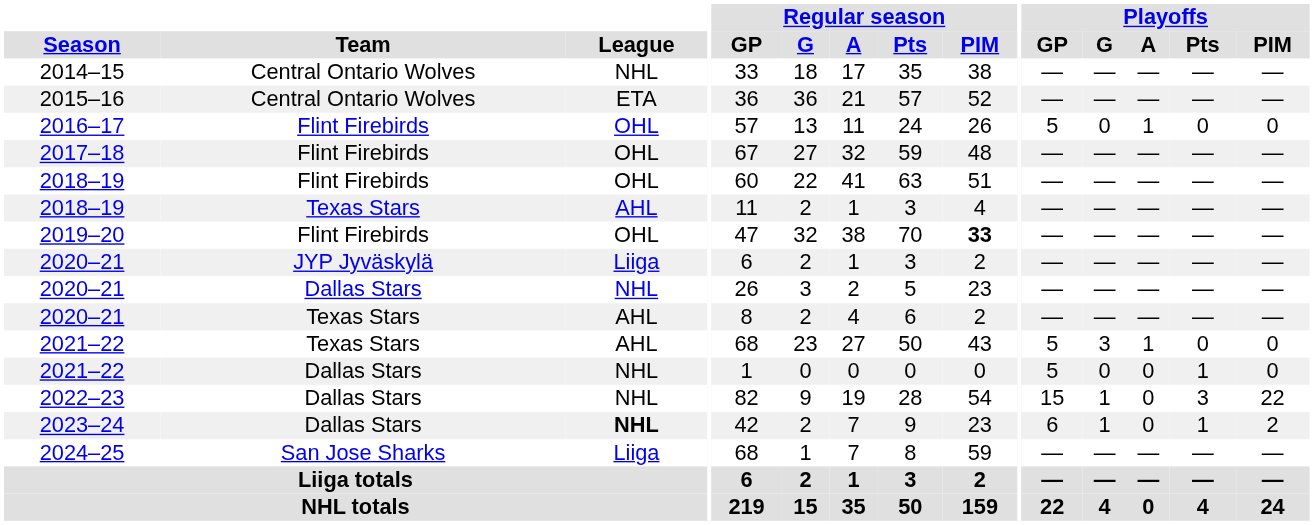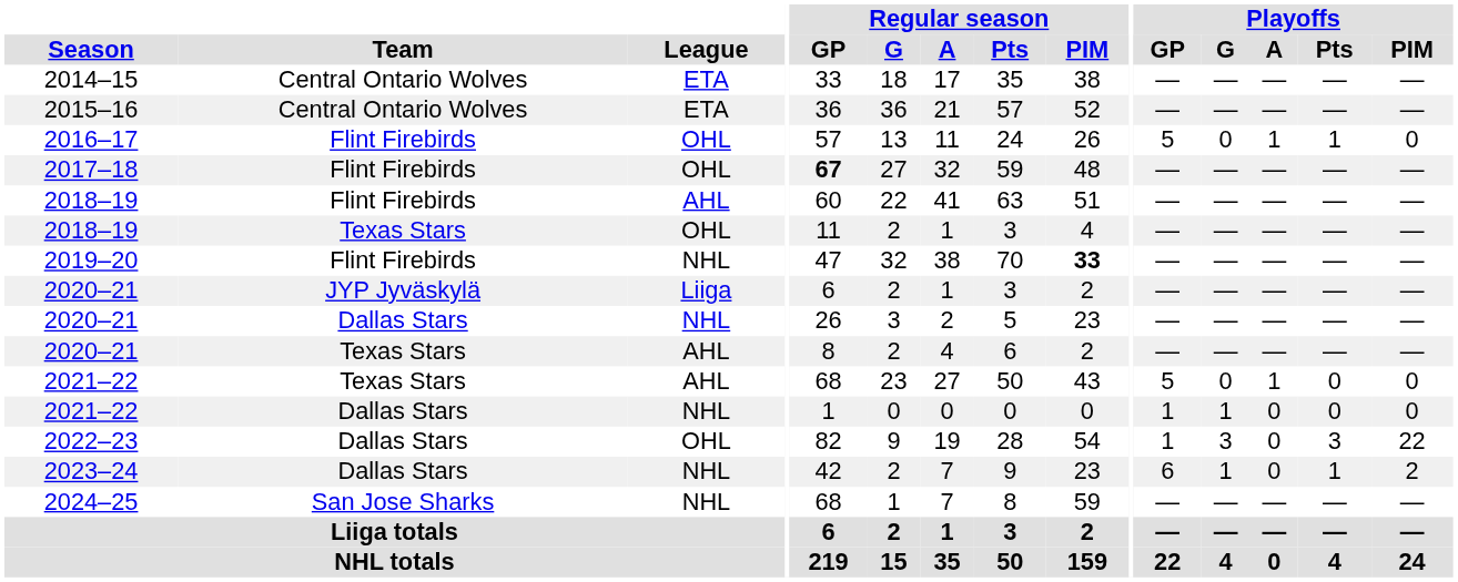 <table border="0" cellpadding="1" cellspacing="0" style="text-align:center; width:60em">
 <tr bgcolor="#e0e0e0">
 <th colspan="3" bgcolor="#ffffff"></th>
 <th rowspan="101" bgcolor="#ffffff"></th>
 <th colspan="5"><a href='#'>Regular season</a></th>
 <th rowspan="101" bgcolor="#ffffff"></th>
 <th colspan="5"><a href='#'>Playoffs</a></th>
 </tr>
 <tr bgcolor="#e0e0e0">
 <th><a href='#'>Season</a></th>
 <th>Team</th>
 <th>League</th>
 <th>GP</th>
 <th><a href='#'>G</a></th>
 <th><a href='#'>A</a></th>
 <th><a href='#'>Pts</a></th>
 <th><a href='#'>PIM</a></th>
 <th>GP</th>
 <th>G</th>
 <th>A</th>
 <th>Pts</th>
 <th>PIM</th>
 </tr>
 <tr>
 <td>2014–15</td>
 <td>Central Ontario Wolves</td>
-<td>NHL</td>
+<td><a href='#'>ETA</a></td>
 <td>33</td>
 <td>18</td>
 <td>17</td>
 <td>35</td>
 <td>38</td>
 <td>—</td>
 <td>—</td>
 <td>—</td>
 <td>—</td>
 <td>—</td>
 </tr>
 <tr bgcolor="#f0f0f0">
 <td>2015–16</td>
 <td>Central Ontario Wolves</td>
 <td>ETA</td>
 <td>36</td>
 <td>36</td>
 <td>21</td>
 <td>57</td>
 <td>52</td>
 <td>—</td>
 <td>—</td>
 <td>—</td>
 <td>—</td>
 <td>—</td>
 </tr>
 <tr>
 <td><a href='#'>2016–17</a></td>
 <td><a href='#'>Flint Firebirds</a></td>
 <td><a href='#'>OHL</a></td>
 <td>57</td>
 <td>13</td>
 <td>11</td>
 <td>24</td>
 <td>26</td>
 <td>5</td>
 <td>0</td>
 <td>1</td>
-<td>0</td>
+<td>1</td>
 <td>0</td>
 </tr>
 <tr bgcolor="#f0f0f0">
 <td><a href='#'>2017–18</a></td>
 <td>Flint Firebirds</td>
 <td>OHL</td>
-<td>67</td>
+<td><strong>67</strong></td>
 <td>27</td>
 <td>32</td>
 <td>59</td>
 <td>48</td>
 <td>—</td>
 <td>—</td>
 <td>—</td>
 <td>—</td>
 <td>—</td>
 </tr>
 <tr>
 <td><a href='#'>2018–19</a></td>
 <td>Flint Firebirds</td>
-<td>OHL</td>
+<td><a href='#'>AHL</a></td>
 <td>60</td>
 <td>22</td>
 <td>41</td>
 <td>63</td>
 <td>51</td>
 <td>—</td>
 <td>—</td>
 <td>—</td>
 <td>—</td>
 <td>—</td>
 </tr>
 <tr bgcolor="#f0f0f0">
 <td><a href='#'>2018–19</a></td>
 <td><a href='#'>Texas Stars</a></td>
-<td><a href='#'>AHL</a></td>
+<td>OHL</td>
 <td>11</td>
 <td>2</td>
 <td>1</td>
 <td>3</td>
 <td>4</td>
 <td>—</td>
 <td>—</td>
 <td>—</td>
 <td>—</td>
 <td>—</td>
 </tr>
 <tr>
 <td><a href='#'>2019–20</a></td>
 <td>Flint Firebirds</td>
-<td>OHL</td>
+<td>NHL</td>
 <td>47</td>
 <td>32</td>
 <td>38</td>
 <td>70</td>
 <td><strong>33</strong></td>
 <td>—</td>
 <td>—</td>
 <td>—</td>
 <td>—</td>
 <td>—</td>
 </tr>
 <tr bgcolor="#f0f0f0">
 <td><a href='#'>2020–21</a></td>
 <td><a href='#'>JYP Jyväskylä</a></td>
 <td><a href='#'>Liiga</a></td>
 <td>6</td>
 <td>2</td>
 <td>1</td>
 <td>3</td>
 <td>2</td>
 <td>—</td>
 <td>—</td>
 <td>—</td>
 <td>—</td>
 <td>—</td>
 </tr>
 <tr>
 <td><a href='#'>2020–21</a></td>
 <td><a href='#'>Dallas Stars</a></td>
 <td><a href='#'>NHL</a></td>
 <td>26</td>
 <td>3</td>
 <td>2</td>
 <td>5</td>
 <td>23</td>
 <td>—</td>
 <td>—</td>
 <td>—</td>
 <td>—</td>
 <td>—</td>
 </tr>
 <tr bgcolor="#f0f0f0">
 <td><a href='#'>2020–21</a></td>
 <td>Texas Stars</td>
 <td>AHL</td>
 <td>8</td>
 <td>2</td>
 <td>4</td>
 <td>6</td>
 <td>2</td>
 <td>—</td>
 <td>—</td>
 <td>—</td>
 <td>—</td>
 <td>—</td>
 </tr>
 <tr>
 <td><a href='#'>2021–22</a></td>
 <td>Texas Stars</td>
 <td>AHL</td>
 <td>68</td>
 <td>23</td>
 <td>27</td>
 <td>50</td>
 <td>43</td>
 <td>5</td>
-<td>3</td>
+<td>0</td>
 <td>1</td>
 <td>0</td>
 <td>0</td>
 </tr>
 <tr bgcolor="#f0f0f0">
 <td><a href='#'>2021–22</a></td>
 <td>Dallas Stars</td>
 <td>NHL</td>
 <td>1</td>
 <td>0</td>
 <td>0</td>
 <td>0</td>
 <td>0</td>
-<td>5</td>
+<td>1</td>
+<td>1</td>
 <td>0</td>
 <td>0</td>
-<td>1</td>
 <td>0</td>
 </tr>
 <tr>
 <td><a href='#'>2022–23</a></td>
 <td>Dallas Stars</td>
-<td>NHL</td>
+<td>OHL</td>
 <td>82</td>
 <td>9</td>
 <td>19</td>
 <td>28</td>
 <td>54</td>
-<td>15</td>
 <td>1</td>
+<td>3</td>
 <td>0</td>
 <td>3</td>
 <td>22</td>
 </tr>
 <tr bgcolor="#f0f0f0">
 <td><a href='#'>2023–24</a></td>
 <td>Dallas Stars</td>
-<td><strong>NHL</strong></td>
+<td>NHL</td>
 <td>42</td>
 <td>2</td>
 <td>7</td>
 <td>9</td>
 <td>23</td>
 <td>6</td>
 <td>1</td>
 <td>0</td>
 <td>1</td>
 <td>2</td>
 </tr>
 <tr>
 <td><a href='#'>2024–25</a></td>
 <td><a href='#'>San Jose Sharks</a></td>
-<td><a href='#'>Liiga</a></td>
+<td>NHL</td>
 <td>68</td>
 <td>1</td>
 <td>7</td>
 <td>8</td>
 <td>59</td>
 <td>—</td>
 <td>—</td>
 <td>—</td>
 <td>—</td>
 <td>—</td>
 </tr>
 <tr bgcolor="#e0e0e0">
 <th colspan="3">Liiga totals</th>
 <th>6</th>
 <th>2</th>
 <th>1</th>
 <th>3</th>
 <th>2</th>
 <th>—</th>
 <th>—</th>
 <th>—</th>
 <th>—</th>
 <th>—</th>
 </tr>
 <tr bgcolor="#e0e0e0">
 <th colspan="3">NHL totals</th>
 <th>219</th>
 <th>15</th>
 <th>35</th>
 <th>50</th>
 <th>159</th>
 <th>22</th>
 <th>4</th>
 <th>0</th>
 <th>4</th>
 <th>24</th>
 </tr>
 </table>
